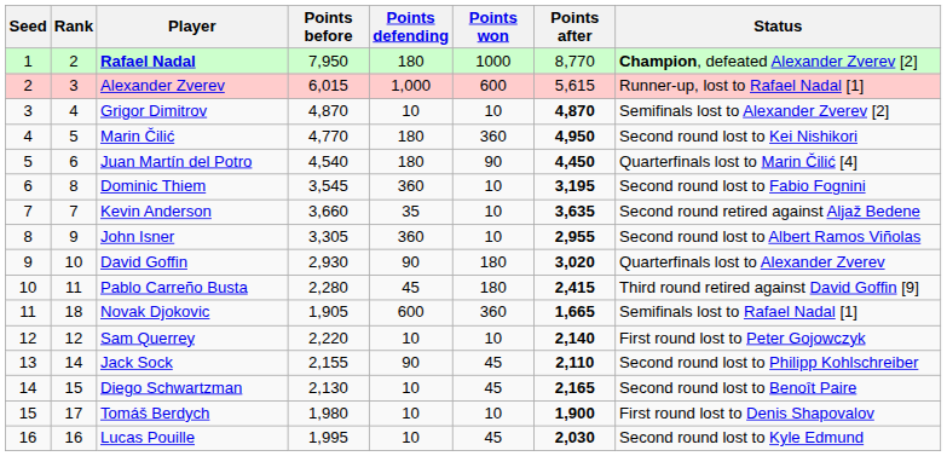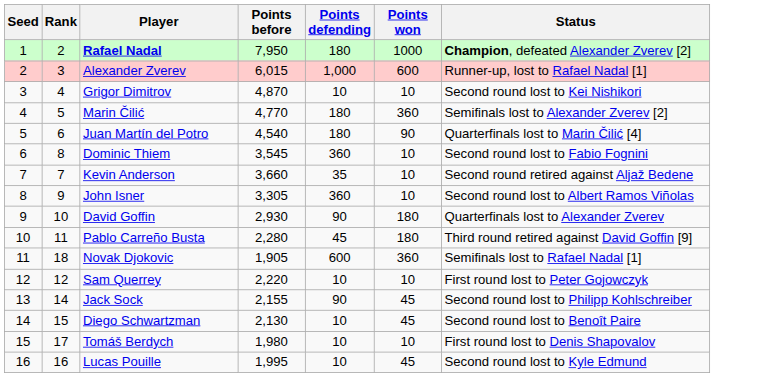 <table class="wikitable sortable">
 <tr>
 <th style="width:30px;">Seed</th>
 <th style="width:30px;">Rank</th>
 <th style="width:185px;">Player</th>
 <th style="width:75px;">Points before</th>
 <th style="width:75px;"><a href='#'>Points defending</a></th>
 <th style="width:75px;"><a href='#'>Points won</a></th>
-<th style="width:75px;">Points after</th>
 <th style="width:320px;">Status</th>
 </tr>
 <tr style="background:#cfc;">
 <td style="text-align:center;">1</td>
 <td style="text-align:center;">2</td>
 <td> <strong><a href='#'>Rafael Nadal</a></strong></td>
 <td style="text-align:center;">7,950</td>
 <td style="text-align:center;">180</td>
 <td style="text-align:center;">1000</td>
-<td style="text-align:center;">8,770</td>
 <td><strong>Champion</strong>, defeated  <a href='#'>Alexander Zverev</a> [2]</td>
 </tr>
 <tr style="background:#fcc;">
 <td style="text-align:center;">2</td>
 <td style="text-align:center;">3</td>
 <td> <a href='#'>Alexander Zverev</a></td>
 <td style="text-align:center;">6,015</td>
 <td style="text-align:center;">1,000</td>
 <td style="text-align:center;">600</td>
-<td style="text-align:center;">5,615</td>
 <td>Runner-up, lost to  <a href='#'>Rafael Nadal</a> [1]</td>
 </tr>
 <tr>
 <td style="text-align:center;">3</td>
 <td style="text-align:center;">4</td>
 <td> <a href='#'>Grigor Dimitrov</a></td>
 <td style="text-align:center;">4,870</td>
 <td style="text-align:center;">10</td>
 <td style="text-align:center;">10</td>
-<td style="text-align:center;"><strong>4,870</strong></td>
-<td>Semifinals lost to  <a href='#'>Alexander Zverev</a> [2]</td>
+<td>Second round lost to  <a href='#'>Kei Nishikori</a></td>
 </tr>
 <tr>
 <td style="text-align:center;">4</td>
 <td style="text-align:center;">5</td>
 <td> <a href='#'>Marin Čilić</a></td>
 <td style="text-align:center;">4,770</td>
 <td style="text-align:center;">180</td>
 <td style="text-align:center;">360</td>
-<td style="text-align:center;"><strong>4,950</strong></td>
-<td>Second round lost to  <a href='#'>Kei Nishikori</a></td>
+<td>Semifinals lost to  <a href='#'>Alexander Zverev</a> [2]</td>
 </tr>
 <tr>
 <td style="text-align:center;">5</td>
 <td style="text-align:center;">6</td>
 <td> <a href='#'>Juan Martín del Potro</a></td>
 <td style="text-align:center;">4,540</td>
 <td style="text-align:center;">180</td>
 <td style="text-align:center;">90</td>
-<td style="text-align:center;"><strong>4,450</strong></td>
 <td>Quarterfinals lost to  <a href='#'>Marin Čilić</a> [4]</td>
 </tr>
 <tr>
 <td style="text-align:center;">6</td>
 <td style="text-align:center;">8</td>
 <td> <a href='#'>Dominic Thiem</a></td>
 <td style="text-align:center;">3,545</td>
 <td style="text-align:center;">360</td>
 <td style="text-align:center;">10</td>
-<td style="text-align:center;"><strong>3,195</strong></td>
 <td>Second round lost to  <a href='#'>Fabio Fognini</a></td>
 </tr>
 <tr>
 <td style="text-align:center;">7</td>
 <td style="text-align:center;">7</td>
 <td> <a href='#'>Kevin Anderson</a></td>
 <td style="text-align:center;">3,660</td>
 <td style="text-align:center;">35</td>
 <td style="text-align:center;">10</td>
-<td style="text-align:center;"><strong>3,635</strong></td>
 <td>Second round retired against  <a href='#'>Aljaž Bedene</a></td>
 </tr>
 <tr>
 <td style="text-align:center;">8</td>
 <td style="text-align:center;">9</td>
 <td> <a href='#'>John Isner</a></td>
 <td style="text-align:center;">3,305</td>
 <td style="text-align:center;">360</td>
 <td style="text-align:center;">10</td>
-<td style="text-align:center;"><strong>2,955</strong></td>
 <td>Second round lost to  <a href='#'>Albert Ramos Viñolas</a></td>
 </tr>
 <tr>
 <td style="text-align:center;">9</td>
 <td style="text-align:center;">10</td>
 <td> <a href='#'>David Goffin</a></td>
 <td style="text-align:center;">2,930</td>
 <td style="text-align:center;">90</td>
 <td style="text-align:center;">180</td>
-<td style="text-align:center;"><strong>3,020</strong></td>
 <td>Quarterfinals lost to  <a href='#'>Alexander Zverev</a></td>
 </tr>
 <tr>
 <td style="text-align:center;">10</td>
 <td style="text-align:center;">11</td>
 <td> <a href='#'>Pablo Carreño Busta</a></td>
 <td style="text-align:center;">2,280</td>
 <td style="text-align:center;">45</td>
 <td style="text-align:center;">180</td>
-<td style="text-align:center;"><strong>2,415</strong></td>
 <td>Third round retired against  <a href='#'>David Goffin</a> [9]</td>
 </tr>
 <tr>
 <td style="text-align:center;">11</td>
 <td style="text-align:center;">18</td>
 <td> <a href='#'>Novak Djokovic</a></td>
 <td style="text-align:center;">1,905</td>
 <td style="text-align:center;">600</td>
 <td style="text-align:center;">360</td>
-<td style="text-align:center;"><strong>1,665</strong></td>
 <td>Semifinals lost to  <a href='#'>Rafael Nadal</a> [1]</td>
 </tr>
 <tr>
 <td style="text-align:center;">12</td>
 <td style="text-align:center;">12</td>
 <td> <a href='#'>Sam Querrey</a></td>
 <td style="text-align:center;">2,220</td>
 <td style="text-align:center;">10</td>
 <td style="text-align:center;">10</td>
-<td style="text-align:center;"><strong>2,140</strong></td>
 <td>First round lost to  <a href='#'>Peter Gojowczyk</a></td>
 </tr>
 <tr>
 <td style="text-align:center;">13</td>
 <td style="text-align:center;">14</td>
 <td> <a href='#'>Jack Sock</a></td>
 <td style="text-align:center;">2,155</td>
 <td style="text-align:center;">90</td>
 <td style="text-align:center;">45</td>
-<td style="text-align:center;"><strong>2,110</strong></td>
 <td>Second round lost to  <a href='#'>Philipp Kohlschreiber</a></td>
 </tr>
 <tr>
 <td style="text-align:center;">14</td>
 <td style="text-align:center;">15</td>
 <td> <a href='#'>Diego Schwartzman</a></td>
 <td style="text-align:center;">2,130</td>
 <td style="text-align:center;">10</td>
 <td style="text-align:center;">45</td>
-<td style="text-align:center;"><strong>2,165</strong></td>
 <td>Second round lost to  <a href='#'>Benoît Paire</a></td>
 </tr>
 <tr>
 <td style="text-align:center;">15</td>
 <td style="text-align:center;">17</td>
 <td> <a href='#'>Tomáš Berdych</a></td>
 <td style="text-align:center;">1,980</td>
 <td style="text-align:center;">10</td>
 <td style="text-align:center;">10</td>
-<td style="text-align:center;"><strong>1,900</strong></td>
 <td>First round lost to  <a href='#'>Denis Shapovalov</a></td>
 </tr>
 <tr>
 <td style="text-align:center;">16</td>
 <td style="text-align:center;">16</td>
 <td> <a href='#'>Lucas Pouille</a></td>
 <td style="text-align:center;">1,995</td>
 <td style="text-align:center;">10</td>
 <td style="text-align:center;">45</td>
-<td style="text-align:center;"><strong>2,030</strong></td>
 <td>Second round lost to  <a href='#'>Kyle Edmund</a></td>
 </tr>
 </table>
